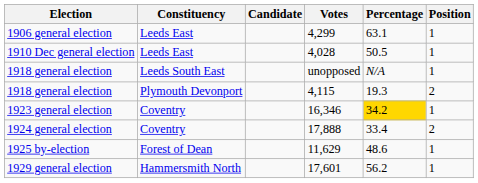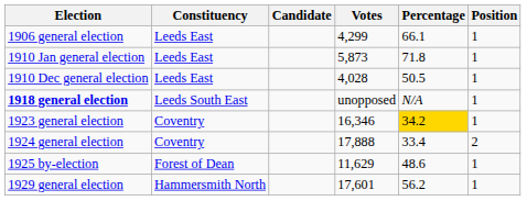 <table class="wikitable sortable">
 <tr>
 <th>Election</th>
 <th>Constituency</th>
 <th>Candidate</th>
 <th>Votes</th>
 <th>Percentage</th>
 <th>Position</th>
 </tr>
 <tr>
 <td><a href='#'>1906 general election</a></td>
 <td><a href='#'>Leeds East</a></td>
 <td></td>
 <td>4,299</td>
-<td>63.1</td>
+<td>66.1</td>
+<td>1</td>
+</tr>
+<tr>
+<td><a href='#'>1910 Jan general election</a></td>
+<td><a href='#'>Leeds East</a></td>
+<td></td>
+<td>5,873</td>
+<td>71.8</td>
 <td>1</td>
 </tr>
 <tr>
 <td><a href='#'>1910 Dec general election</a></td>
 <td><a href='#'>Leeds East</a></td>
 <td></td>
 <td>4,028</td>
 <td>50.5</td>
 <td>1</td>
 </tr>
 <tr>
-<td><a href='#'>1918 general election</a></td>
+<td><strong><a href='#'>1918 general election</a></strong></td>
 <td><a href='#'>Leeds South East</a></td>
 <td></td>
 <td>unopposed</td>
 <td><em>N/A</em></td>
 <td>1</td>
-</tr>
-<tr>
-<td><a href='#'>1918 general election</a></td>
-<td><a href='#'>Plymouth Devonport</a></td>
-<td></td>
-<td>4,115</td>
-<td>19.3</td>
-<td>2</td>
 </tr>
 <tr>
 <td><a href='#'>1923 general election</a></td>
 <td><a href='#'>Coventry</a></td>
 <td></td>
 <td>16,346</td>
 <td style="background: gold;">34.2</td>
 <td>1</td>
 </tr>
 <tr>
 <td><a href='#'>1924 general election</a></td>
 <td><a href='#'>Coventry</a></td>
 <td></td>
 <td>17,888</td>
 <td>33.4</td>
 <td>2</td>
 </tr>
 <tr>
 <td><a href='#'>1925 by-election</a></td>
 <td><a href='#'>Forest of Dean</a></td>
 <td></td>
 <td>11,629</td>
 <td>48.6</td>
 <td>1</td>
 </tr>
 <tr>
 <td><a href='#'>1929 general election</a></td>
 <td><a href='#'>Hammersmith North</a></td>
 <td></td>
 <td>17,601</td>
 <td>56.2</td>
 <td>1</td>
 </tr>
 </table>
